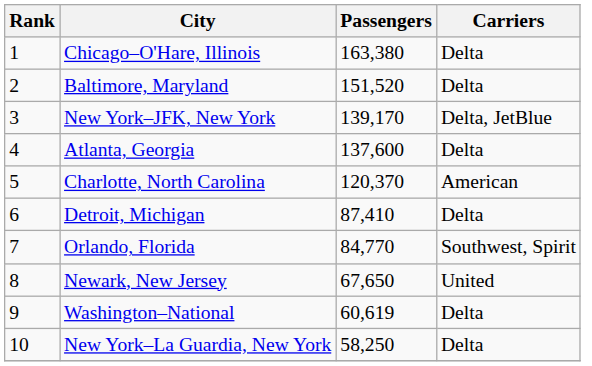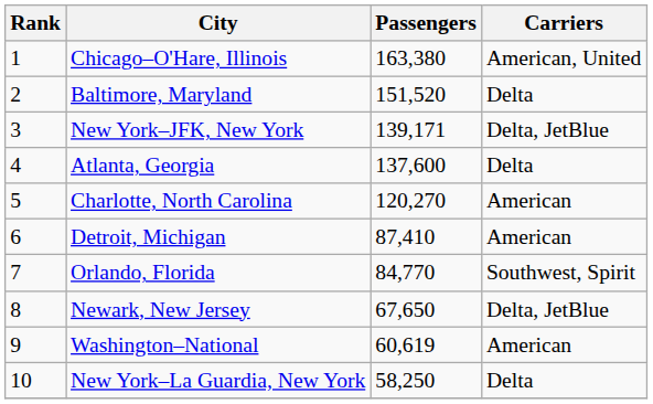 <table class="wikitable sortable" style="font-size:95%;">
 <tr>
 <th>Rank</th>
 <th>City</th>
 <th>Passengers</th>
 <th>Carriers</th>
 </tr>
 <tr>
 <td>1</td>
 <td> <a href='#'>Chicago–O'Hare, Illinois</a></td>
 <td>163,380</td>
-<td>Delta</td>
+<td>American, United</td>
 </tr>
 <tr>
 <td>2</td>
 <td> <a href='#'>Baltimore, Maryland</a></td>
 <td>151,520</td>
 <td>Delta</td>
 </tr>
 <tr>
 <td>3</td>
 <td> <a href='#'>New York–JFK, New York</a></td>
-<td>139,170</td>
+<td>139,171</td>
 <td>Delta, JetBlue</td>
 </tr>
 <tr>
 <td>4</td>
 <td> <a href='#'>Atlanta, Georgia</a></td>
 <td>137,600</td>
 <td>Delta</td>
 </tr>
 <tr>
 <td>5</td>
 <td> <a href='#'>Charlotte, North Carolina</a></td>
-<td>120,370</td>
+<td>120,270</td>
 <td>American</td>
 </tr>
 <tr>
 <td>6</td>
 <td> <a href='#'>Detroit, Michigan</a></td>
 <td>87,410</td>
-<td>Delta</td>
+<td>American</td>
 </tr>
 <tr>
 <td>7</td>
 <td> <a href='#'>Orlando, Florida</a></td>
 <td>84,770</td>
 <td>Southwest, Spirit</td>
 </tr>
 <tr>
 <td>8</td>
 <td> <a href='#'>Newark, New Jersey</a></td>
 <td>67,650</td>
-<td>United</td>
+<td>Delta, JetBlue</td>
 </tr>
 <tr>
 <td>9</td>
 <td> <a href='#'>Washington–National</a></td>
 <td>60,619</td>
-<td>Delta</td>
+<td>American</td>
 </tr>
 <tr>
 <td>10</td>
 <td> <a href='#'>New York–La Guardia, New York</a></td>
 <td>58,250</td>
 <td>Delta</td>
 </tr>
 <tr>
 </tr>
 </table>
